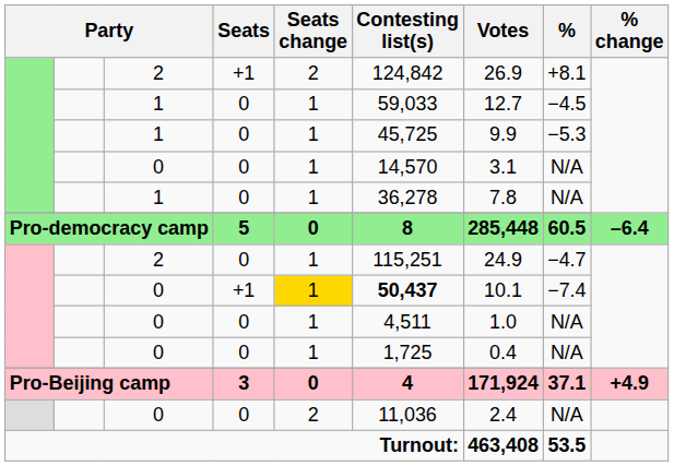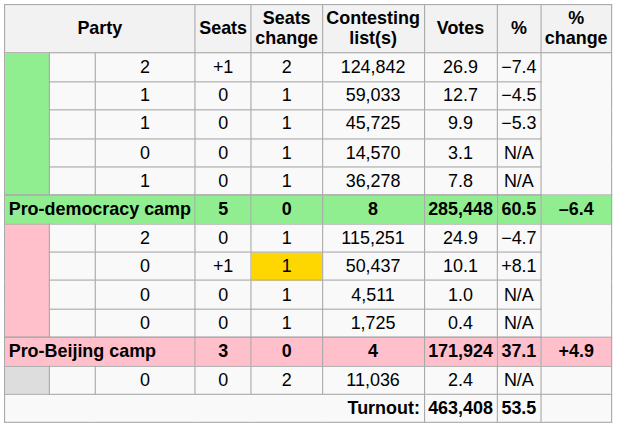 <table class="wikitable">
 <tr>
 <th colspan="3" rowspan="1" align="center">Party</th>
 <th align="center">Seats</th>
 <th align="center">Seats<br>change</th>
 <th align="center">Contesting<br>list(s)</th>
 <th align="center">Votes</th>
 <th align="center">%</th>
 <th align="center">%<br>change</th>
 </tr>
 <tr>
 <td bgcolor="LightGreen" rowspan="5"></td>
 <td></td>
 <td align="center">2</td>
 <td align="center">+1</td>
 <td align="center">2</td>
 <td align="center">124,842</td>
 <td align="center">26.9</td>
-<td align="center">+8.1</td>
+<td align="center">−7.4</td>
 </tr>
 <tr>
 <td></td>
 <td align="center">1</td>
 <td align="center">0</td>
 <td align="center">1</td>
 <td align="center">59,033</td>
 <td align="center">12.7</td>
 <td align="center">−4.5</td>
 </tr>
 <tr>
 <td></td>
 <td align="center">1</td>
 <td align="center">0</td>
 <td align="center">1</td>
 <td align="center">45,725</td>
 <td align="center">9.9</td>
 <td align="center">−5.3</td>
 </tr>
 <tr>
 <td></td>
 <td align="center">0</td>
 <td align="center">0</td>
 <td align="center">1</td>
 <td align="center">14,570</td>
 <td align="center">3.1</td>
 <td align="center">N/A</td>
 </tr>
 <tr>
 <td></td>
 <td align="center">1</td>
 <td align="center">0</td>
 <td align="center">1</td>
 <td align="center">36,278</td>
 <td align="center">7.8</td>
 <td align="center">N/A</td>
 </tr>
 <tr>
 </tr>
 <tr bgcolor="LightGreen">
 <td colspan=3><strong>Pro-democracy camp</strong></td>
 <td align="center"><strong>5</strong></td>
 <td align="center"><strong>0</strong></td>
 <td align="center"><strong>8</strong></td>
 <td align="center"><strong>285,448</strong></td>
 <td align="center"><strong>60.5</strong></td>
 <td align="center"><strong>–6.4</strong></td>
 </tr>
 <tr>
 <td bgcolor="Pink" rowspan="4"></td>
 <td></td>
 <td align="center">2</td>
 <td align="center">0</td>
 <td align="center">1</td>
 <td align="center">115,251</td>
 <td align="center">24.9</td>
 <td align="center">−4.7</td>
 </tr>
 <tr>
 <td></td>
 <td align="center">0</td>
 <td align="center">+1</td>
 <td align="center" style="background: gold;">1</td>
-<td align="center"><strong>50,437</strong></td>
+<td align="center">50,437</td>
 <td align="center">10.1</td>
-<td align="center">−7.4</td>
+<td align="center">+8.1</td>
 </tr>
 <tr>
 <td></td>
 <td align="center">0</td>
 <td align="center">0</td>
 <td align="center">1</td>
 <td align="center">4,511</td>
 <td align="center">1.0</td>
 <td align="center">N/A</td>
 </tr>
 <tr>
 <td></td>
 <td align="center">0</td>
 <td align="center">0</td>
 <td align="center">1</td>
 <td align="center">1,725</td>
 <td align="center">0.4</td>
 <td align="center">N/A</td>
 </tr>
 <tr>
 </tr>
 <tr bgcolor="Pink">
 <td colspan=3><strong>Pro-Beijing camp</strong></td>
 <td align="center"><strong>3</strong></td>
 <td align="center"><strong>0</strong></td>
 <td align="center"><strong>4</strong></td>
 <td align="center"><strong>171,924</strong></td>
 <td align="center"><strong>37.1</strong></td>
 <td align="center"><strong>+4.9</strong></td>
 </tr>
 <tr>
 <td bgcolor="#DDDDDD"></td>
 <td></td>
 <td align="center">0</td>
 <td align="center">0</td>
 <td align="center">2</td>
 <td align="center">11,036</td>
 <td align="center">2.4</td>
 <td align="center">N/A</td>
 </tr>
 <tr>
 <td colspan="6" rowspan="1" align="right"><strong>Turnout:</strong></td>
 <td align="center"><strong>463,408</strong></td>
 <td align="center"><strong>53.5</strong></td>
 <td align="center"></td>
 </tr>
 </table>
